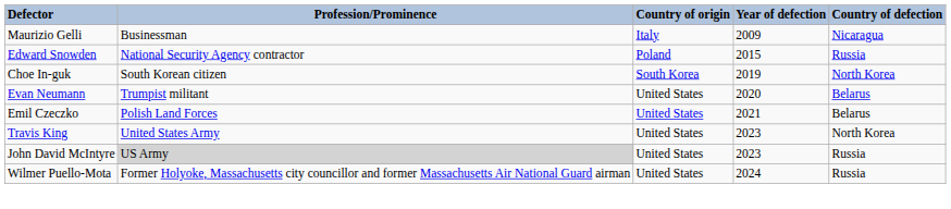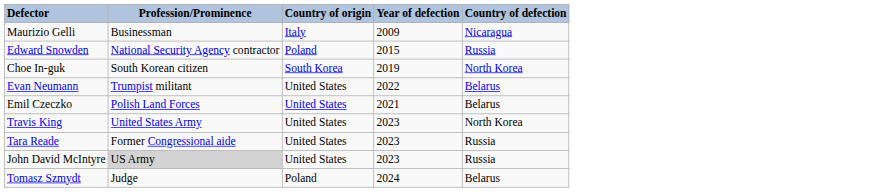 <table class="wikitable sortable" style="text-align: left">
 <tr bgcolor="#cccccc">
 <th style="text-align: left;background:#B0C4DE">Defector</th>
 <th style="background:#B0C4DE">Profession/Prominence</th>
 <th style="background:#B0C4DE">Country of origin</th>
 <th style="background:#B0C4DE">Year of defection</th>
 <th style="background:#B0C4DE">Country of defection</th>
 </tr>
 <tr>
 <td>Maurizio Gelli</td>
 <td>Businessman</td>
 <td><a href='#'>Italy</a></td>
 <td>2009</td>
 <td><a href='#'>Nicaragua</a></td>
 </tr>
 <tr>
 <td data-sort-value="Snowden, Edward" style="text-align:left"><a href='#'>Edward Snowden</a></td>
 <td><a href='#'>National Security Agency</a> contractor</td>
 <td><a href='#'>Poland</a></td>
 <td>2015</td>
 <td><a href='#'>Russia</a></td>
 </tr>
 <tr>
 <td>Choe In-guk</td>
 <td>South Korean citizen</td>
 <td><a href='#'>South Korea</a></td>
 <td>2019</td>
 <td><a href='#'>North Korea</a></td>
 </tr>
 <tr>
 <td><a href='#'>Evan Neumann</a></td>
 <td><a href='#'>Trumpist</a> militant</td>
 <td>United States</td>
-<td>2020</td>
+<td>2022</td>
 <td><a href='#'>Belarus</a></td>
 </tr>
 <tr>
 <td data-sort-value="Czeczko, Emil" style="text-align:left">Emil Czeczko</td>
 <td><a href='#'>Polish Land Forces</a></td>
 <td><a href='#'>United States</a></td>
 <td>2021</td>
 <td>Belarus</td>
 </tr>
 <tr>
 <td data-sort-value="King, Travis" style="text-align:left"><a href='#'>Travis King</a></td>
 <td><a href='#'>United States Army</a></td>
 <td>United States</td>
 <td>2023</td>
 <td>North Korea</td>
 </tr>
 <tr>
+<td><a href='#'>Tara Reade</a></td>
+<td>Former <a href='#'>Congressional aide</a></td>
+<td>United States</td>
+<td>2023</td>
+<td>Russia</td>
+</tr>
+<tr>
 <td data-sort-value="McIntyre, John David" style="text-align:left">John David McIntyre</td>
 <td style="background: lightgrey;">US Army</td>
 <td>United States</td>
 <td>2023</td>
 <td>Russia</td>
 </tr>
 <tr>
-<td data-sort-value="Puello-Mota, Wilmer" style="text-align:left">Wilmer Puello-Mota</td>
-<td>Former <a href='#'>Holyoke, Massachusetts</a> city councillor and former <a href='#'>Massachusetts Air National Guard</a> airman</td>
-<td>United States</td>
+<td data-sort-value="Szmydt, Tomasz" style="text-align:left"><a href='#'>Tomasz Szmydt</a></td>
+<td>Judge</td>
+<td>Poland</td>
 <td>2024</td>
-<td>Russia</td>
+<td>Belarus</td>
 </tr>
 </table>
